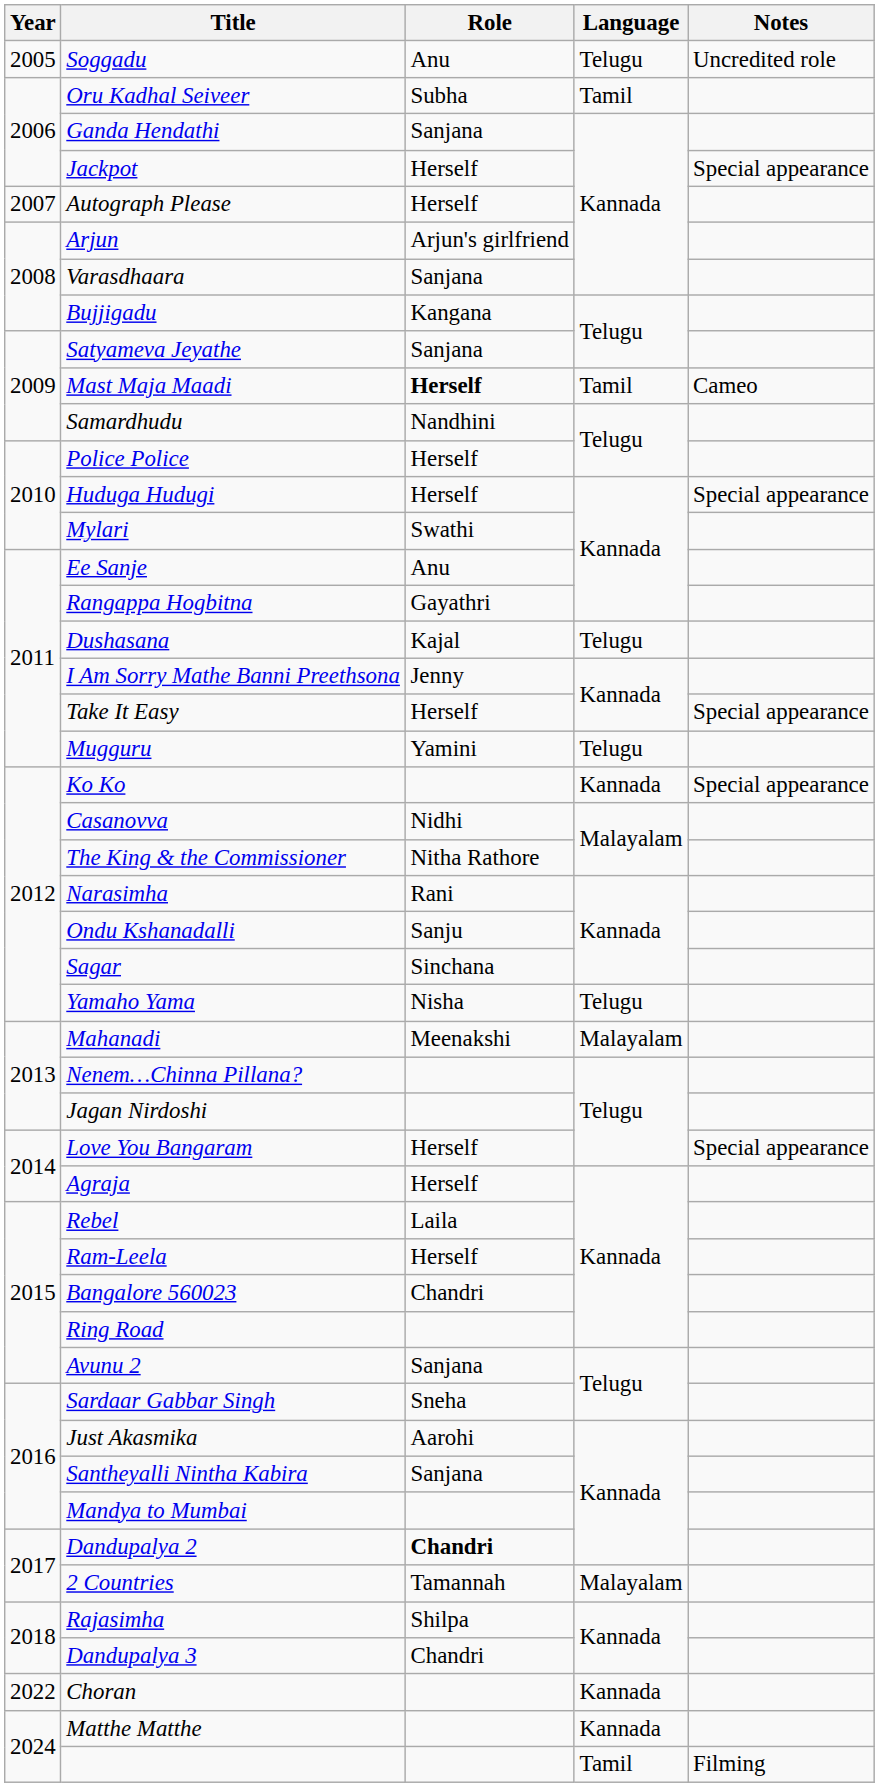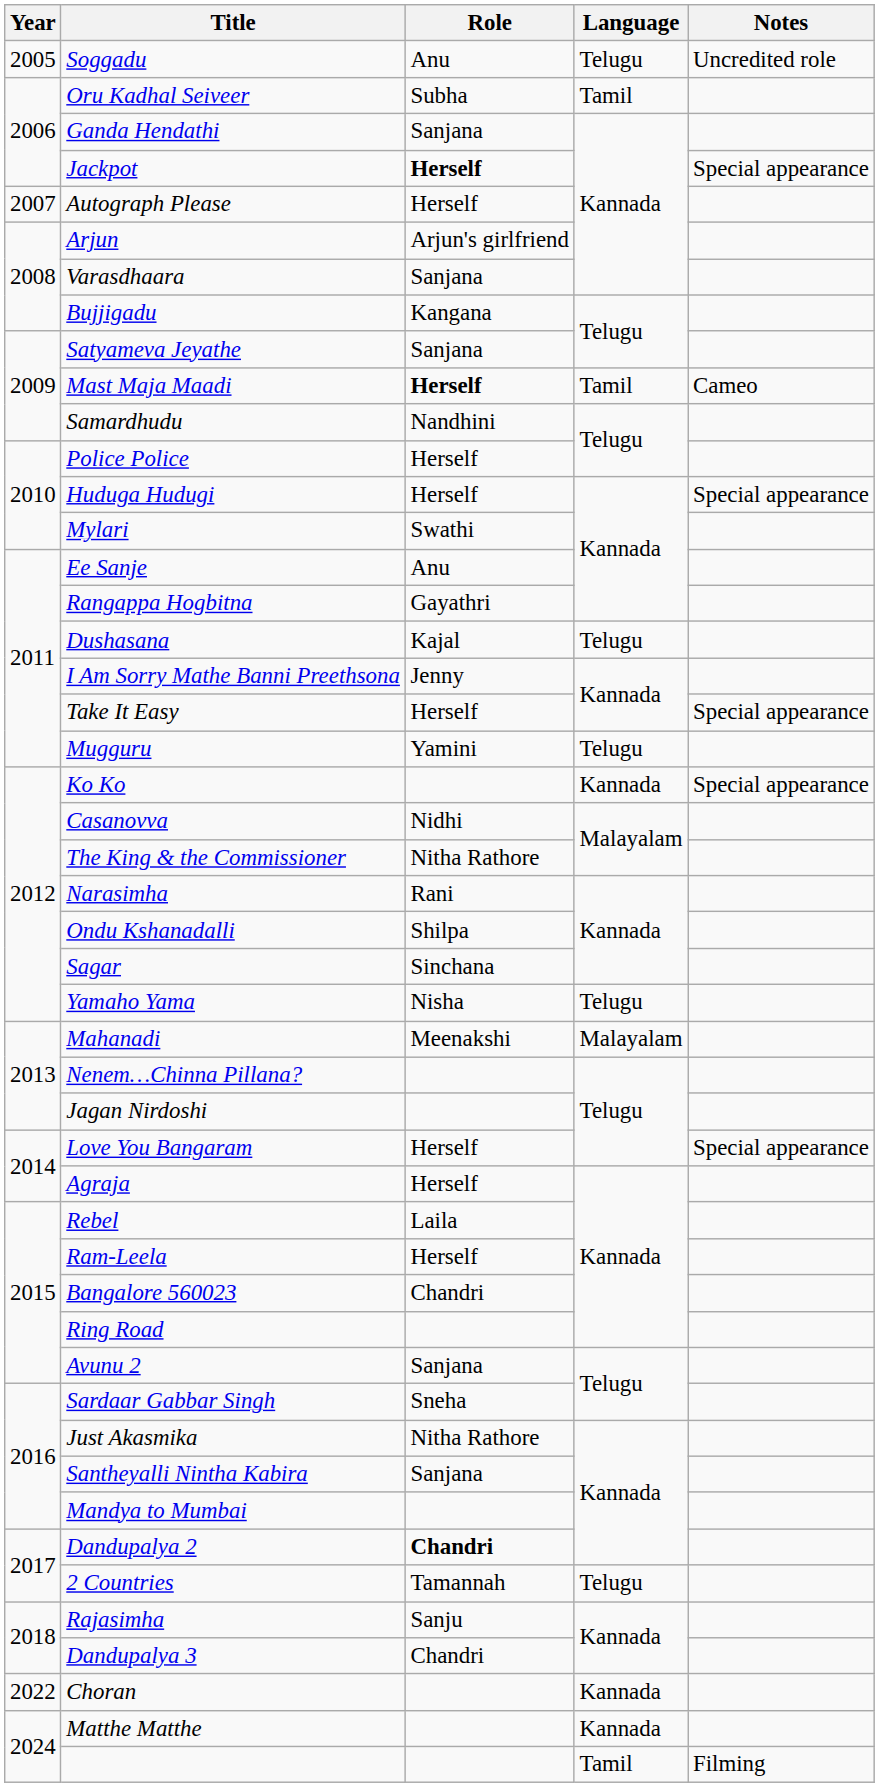 <table class="wikitable sortable">
 <tr>
 <th scope="col">Year</th>
 <th scope="col">Title</th>
 <th scope="col">Role</th>
 <th scope="col">Language</th>
 <th scope="col" class="unsortable">Notes</th>
 </tr>
 <tr>
 <td>2005</td>
 <td><em><a href='#'>Soggadu</a></em></td>
 <td>Anu</td>
 <td>Telugu</td>
 <td>Uncredited role</td>
 </tr>
 <tr>
 <td rowspan="3">2006</td>
 <td><em><a href='#'>Oru Kadhal Seiveer</a></em></td>
 <td>Subha</td>
 <td>Tamil</td>
 <td></td>
 </tr>
 <tr>
 <td><em><a href='#'>Ganda Hendathi</a></em></td>
 <td>Sanjana</td>
 <td rowspan=5>Kannada</td>
 <td></td>
 </tr>
 <tr>
 <td><em><a href='#'>Jackpot</a></em></td>
-<td>Herself</td>
+<td><strong>Herself</strong></td>
 <td>Special appearance</td>
 </tr>
 <tr>
 <td>2007</td>
 <td><em>Autograph Please</em></td>
 <td>Herself</td>
 <td></td>
 </tr>
 <tr>
 <td rowspan="3">2008</td>
 <td><em><a href='#'>Arjun</a></em></td>
 <td>Arjun's girlfriend</td>
 <td></td>
 </tr>
 <tr>
 <td><em>Varasdhaara</em></td>
 <td>Sanjana</td>
 <td></td>
 </tr>
 <tr>
 <td><em><a href='#'>Bujjigadu</a></em></td>
 <td>Kangana</td>
 <td rowspan=2>Telugu</td>
 <td></td>
 </tr>
 <tr>
 <td rowspan="3">2009</td>
 <td><em><a href='#'>Satyameva Jeyathe</a></em></td>
 <td>Sanjana</td>
 <td></td>
 </tr>
 <tr>
 <td><em><a href='#'>Mast Maja Maadi</a></em></td>
 <td><strong>Herself</strong></td>
 <td>Tamil</td>
 <td>Cameo</td>
 </tr>
 <tr>
 <td><em>Samardhudu</em></td>
 <td>Nandhini</td>
 <td rowspan=2>Telugu</td>
 <td></td>
 </tr>
 <tr>
 <td rowspan="3">2010</td>
 <td><em><a href='#'>Police Police</a></em></td>
 <td>Herself</td>
 <td></td>
 </tr>
 <tr>
 <td><em><a href='#'>Huduga Hudugi</a></em></td>
 <td>Herself</td>
 <td rowspan=4>Kannada</td>
 <td>Special appearance</td>
 </tr>
 <tr>
 <td><em><a href='#'>Mylari</a></em></td>
 <td>Swathi</td>
 <td></td>
 </tr>
 <tr>
 <td rowspan="6">2011</td>
 <td><em><a href='#'>Ee Sanje</a></em></td>
 <td>Anu</td>
 <td></td>
 </tr>
 <tr>
 <td><em><a href='#'>Rangappa Hogbitna</a></em></td>
 <td>Gayathri</td>
 <td></td>
 </tr>
 <tr>
 <td><em><a href='#'>Dushasana</a></em></td>
 <td>Kajal</td>
 <td>Telugu</td>
 <td></td>
 </tr>
 <tr>
 <td><em><a href='#'>I Am Sorry Mathe Banni Preethsona</a></em></td>
 <td>Jenny</td>
 <td rowspan=2>Kannada</td>
 <td></td>
 </tr>
 <tr>
 <td><em>Take It Easy</em></td>
 <td>Herself</td>
 <td>Special appearance</td>
 </tr>
 <tr>
 <td><em><a href='#'>Mugguru</a></em></td>
 <td>Yamini</td>
 <td>Telugu</td>
 <td></td>
 </tr>
 <tr>
 <td rowspan="7">2012</td>
 <td><em><a href='#'>Ko Ko</a></em></td>
 <td></td>
 <td>Kannada</td>
 <td>Special appearance</td>
 </tr>
 <tr>
 <td><em><a href='#'>Casanovva</a></em></td>
 <td>Nidhi</td>
 <td rowspan=2>Malayalam</td>
 <td></td>
 </tr>
 <tr>
 <td><em><a href='#'>The King & the Commissioner</a></em></td>
 <td>Nitha Rathore</td>
 <td></td>
 </tr>
 <tr>
 <td><em><a href='#'>Narasimha</a></em></td>
 <td>Rani</td>
 <td rowspan=3>Kannada</td>
 <td></td>
 </tr>
 <tr>
 <td><em><a href='#'>Ondu Kshanadalli</a></em></td>
-<td>Sanju</td>
+<td>Shilpa</td>
 <td></td>
 </tr>
 <tr>
 <td><em><a href='#'>Sagar</a></em></td>
 <td>Sinchana</td>
 <td></td>
 </tr>
 <tr>
 <td><em><a href='#'>Yamaho Yama</a></em></td>
 <td>Nisha</td>
 <td>Telugu</td>
 <td></td>
 </tr>
 <tr>
 <td rowspan=3>2013</td>
 <td><em><a href='#'>Mahanadi</a></em></td>
 <td>Meenakshi</td>
 <td>Malayalam</td>
 <td></td>
 </tr>
 <tr>
 <td><em><a href='#'>Nenem…Chinna Pillana?</a></em></td>
 <td></td>
 <td rowspan=3>Telugu</td>
 <td></td>
 </tr>
 <tr>
 <td><em>Jagan Nirdoshi</em></td>
 <td></td>
 <td></td>
 </tr>
 <tr>
 <td rowspan="2">2014</td>
 <td><em><a href='#'>Love You Bangaram</a></em></td>
 <td>Herself</td>
 <td>Special appearance</td>
 </tr>
 <tr>
 <td><em><a href='#'>Agraja</a></em></td>
 <td>Herself</td>
 <td rowspan=5>Kannada</td>
 <td></td>
 </tr>
 <tr>
 <td rowspan="5">2015</td>
 <td><em><a href='#'>Rebel</a></em></td>
 <td>Laila</td>
 <td></td>
 </tr>
 <tr>
 <td><em><a href='#'>Ram-Leela</a></em></td>
 <td>Herself</td>
 <td></td>
 </tr>
 <tr>
 <td><em><a href='#'>Bangalore 560023</a></em></td>
 <td>Chandri</td>
 <td></td>
 </tr>
 <tr>
 <td><em><a href='#'>Ring Road</a></em></td>
 <td></td>
 <td></td>
 </tr>
 <tr>
 <td><em><a href='#'>Avunu 2</a></em></td>
 <td>Sanjana</td>
 <td rowspan=2>Telugu</td>
 <td></td>
 </tr>
 <tr>
 <td rowspan="4">2016</td>
 <td><em><a href='#'>Sardaar Gabbar Singh</a></em></td>
 <td>Sneha</td>
 <td></td>
 </tr>
 <tr>
 <td><em>Just Akasmika</em></td>
-<td>Aarohi</td>
+<td>Nitha Rathore</td>
 <td rowspan=4>Kannada</td>
 <td></td>
 </tr>
 <tr>
 <td><em><a href='#'>Santheyalli Nintha Kabira</a></em></td>
 <td>Sanjana</td>
 <td></td>
 </tr>
 <tr>
 <td><em><a href='#'>Mandya to Mumbai</a></em></td>
 <td></td>
 <td></td>
 </tr>
 <tr>
 <td rowspan="2">2017</td>
 <td><em><a href='#'>Dandupalya 2</a></em></td>
 <td><strong>Chandri</strong></td>
 <td></td>
 </tr>
 <tr>
 <td><em><a href='#'>2 Countries</a></em></td>
 <td>Tamannah</td>
-<td>Malayalam</td>
+<td>Telugu</td>
 <td></td>
 </tr>
 <tr>
 <td rowspan=2>2018</td>
 <td><em><a href='#'>Rajasimha</a></em></td>
-<td>Shilpa</td>
+<td>Sanju</td>
 <td rowspan=2>Kannada</td>
 <td></td>
 </tr>
 <tr>
 <td><em><a href='#'>Dandupalya 3</a></em></td>
 <td>Chandri</td>
 <td></td>
 </tr>
 <tr>
 <td>2022</td>
 <td><em>Choran</em></td>
 <td></td>
 <td>Kannada</td>
 <td></td>
 </tr>
 <tr>
 <td rowspan="2">2024</td>
 <td><em>Matthe Matthe</em></td>
 <td></td>
 <td>Kannada</td>
 <td></td>
 </tr>
 <tr>
 <td></td>
 <td></td>
 <td>Tamil</td>
 <td>Filming</td>
 </tr>
 </table>
